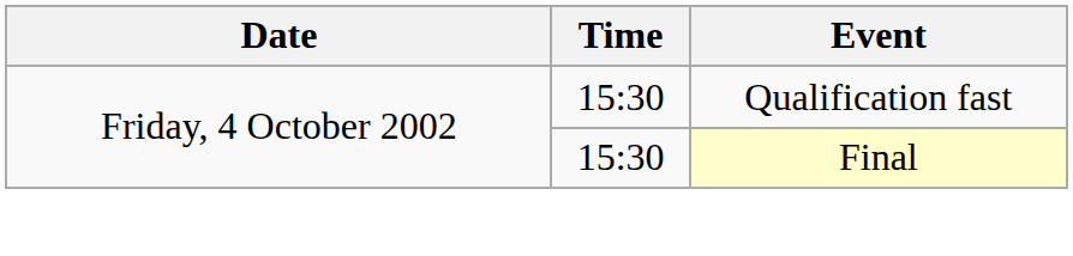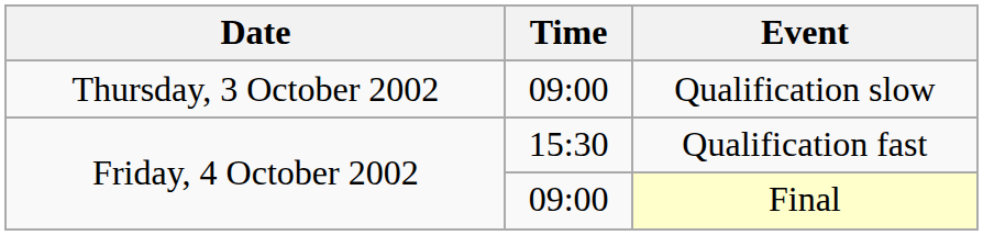 <table class = "wikitable" style="text-align:center;">
 <tr>
 <th width=220>Date</th>
 <th width=50>Time</th>
 <th width=150>Event</th>
 </tr>
 <tr>
+<td>Thursday, 3 October 2002</td>
+<td>09:00</td>
+<td>Qualification slow</td>
+</tr>
+<tr>
 <td rowspan=2>Friday, 4 October 2002</td>
 <td>15:30</td>
 <td>Qualification fast</td>
 </tr>
 <tr>
-<td>15:30</td>
+<td>09:00</td>
 <td bgcolor=ffffcc>Final</td>
 </tr>
 </table>
